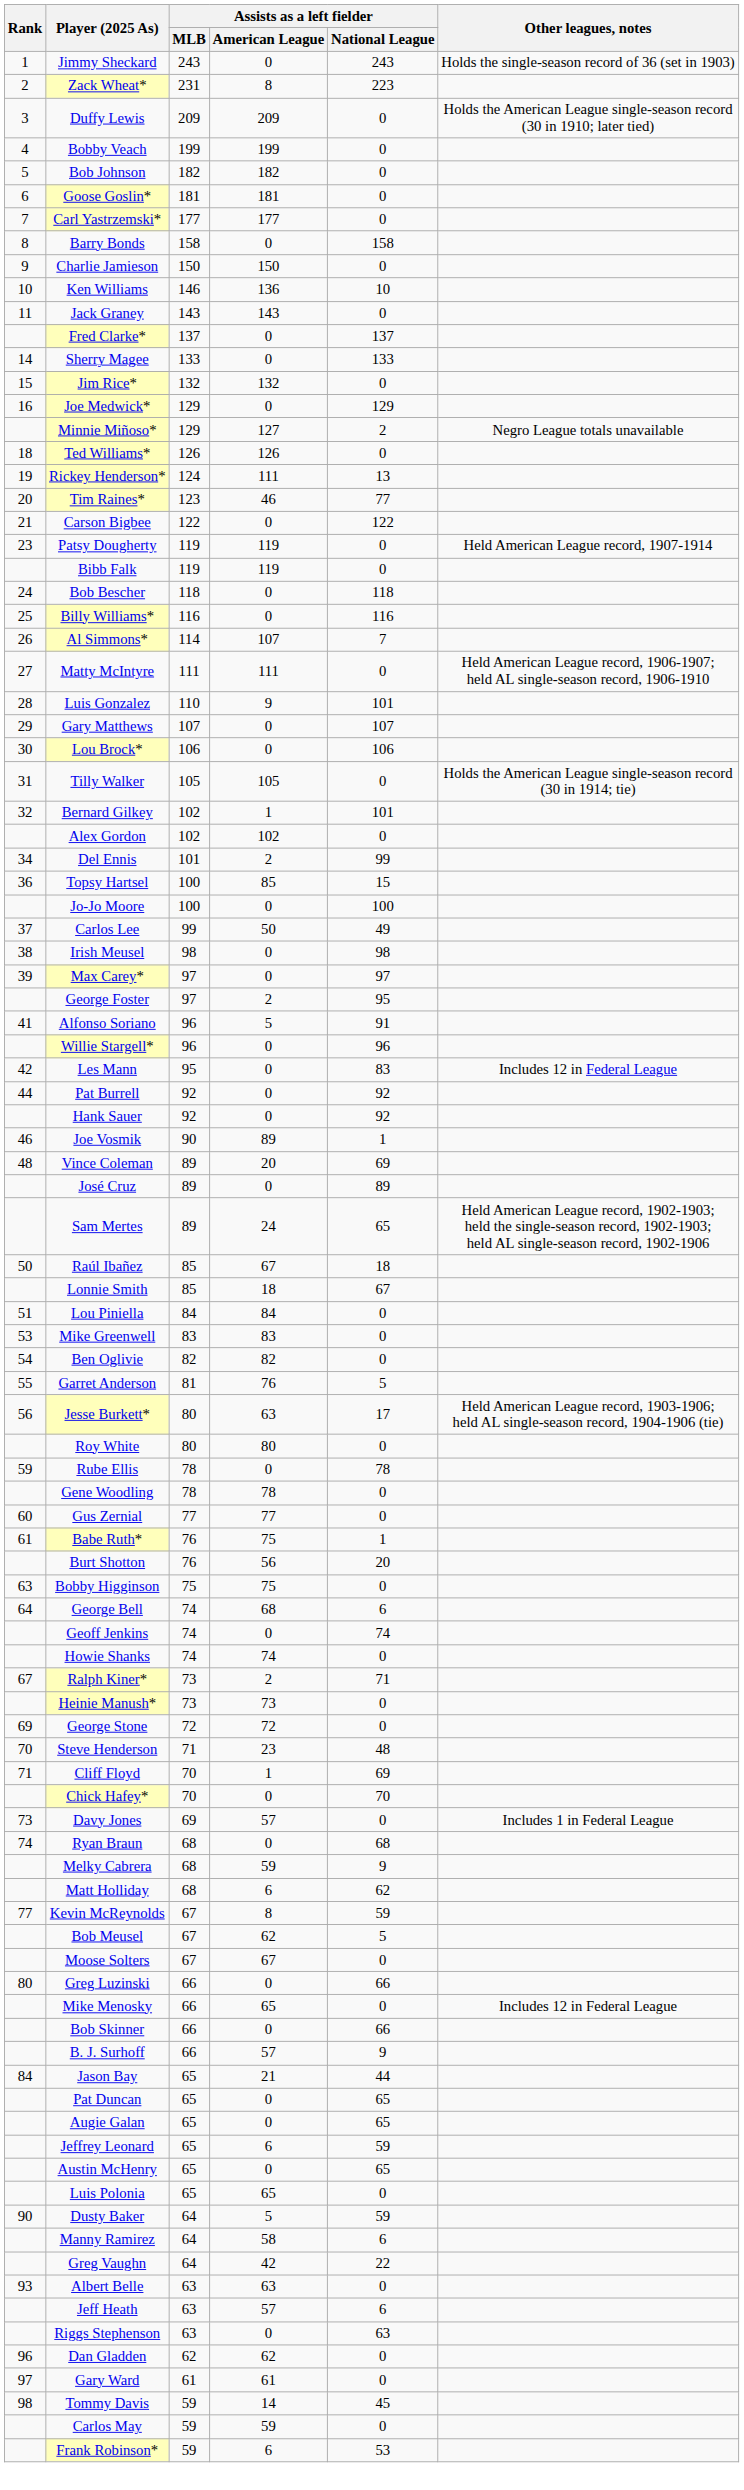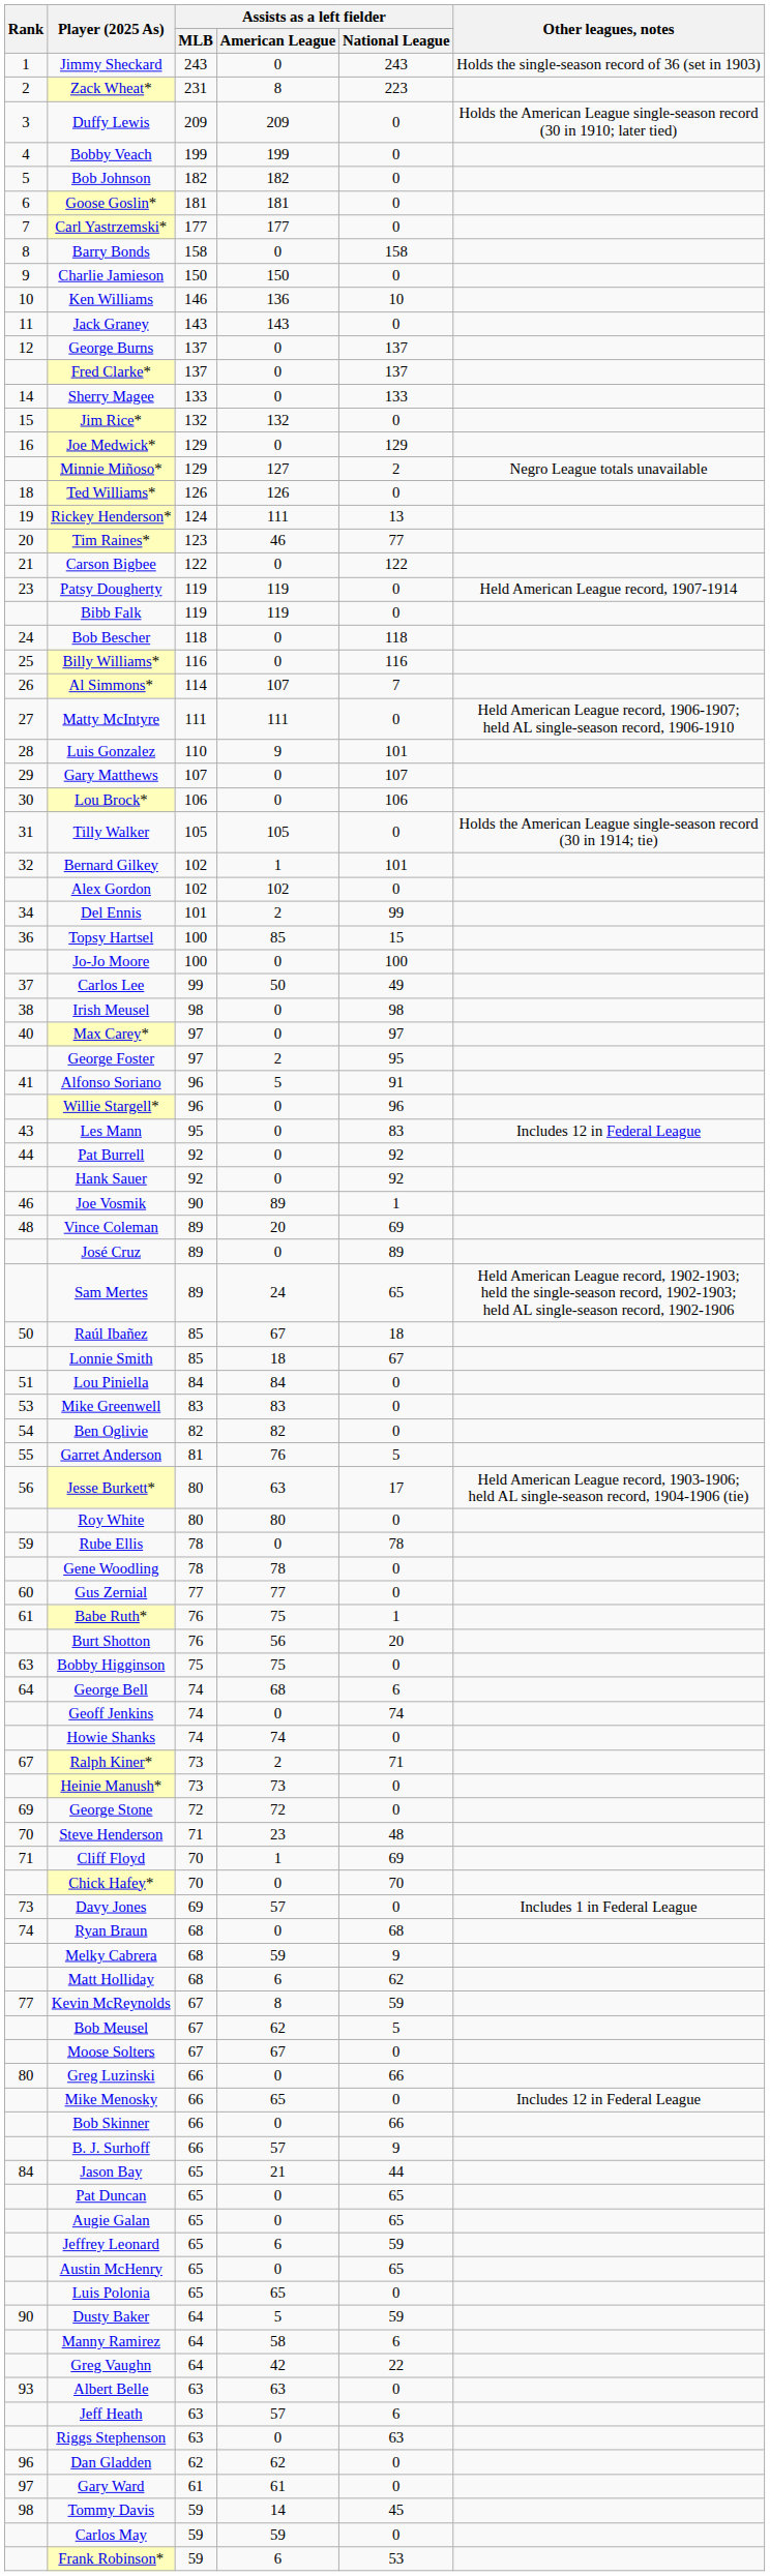 <table class="wikitable sortable" style="text-align:center">
 <tr style="white-space:nowrap;">
 <th rowspan=2>Rank</th>
 <th rowspan=2 scope="col">Player (2025 As)</th>
 <th colspan=3>Assists as a left fielder</th>
 <th rowspan=2>Other leagues, notes</th>
 </tr>
 <tr>
 <th>MLB</th>
 <th>American League</th>
 <th>National League</th>
 </tr>
 <tr>
 <td>1</td>
 <td><a href='#'>Jimmy Sheckard</a> </td>
 <td>243</td>
 <td>0</td>
 <td>243</td>
 <td>Holds the single-season record of 36 (set in 1903)</td>
 </tr>
 <tr>
 <td>2</td>
 <td style="background:#ffffbb;"><a href='#'>Zack Wheat</a>*</td>
 <td>231</td>
 <td>8</td>
 <td>223</td>
 <td></td>
 </tr>
 <tr>
 <td>3</td>
 <td><a href='#'>Duffy Lewis</a></td>
 <td>209</td>
 <td>209</td>
 <td>0</td>
 <td>Holds the American League single-season record <br>(30 in 1910; later tied)</td>
 </tr>
 <tr>
 <td>4</td>
 <td><a href='#'>Bobby Veach</a></td>
 <td>199</td>
 <td>199</td>
 <td>0</td>
 <td></td>
 </tr>
 <tr>
 <td>5</td>
 <td><a href='#'>Bob Johnson</a></td>
 <td>182</td>
 <td>182</td>
 <td>0</td>
 <td></td>
 </tr>
 <tr>
 <td>6</td>
 <td style="background:#ffffbb;"><a href='#'>Goose Goslin</a>*</td>
 <td>181</td>
 <td>181</td>
 <td>0</td>
 <td></td>
 </tr>
 <tr>
 <td>7</td>
 <td style="background:#ffffbb;"><a href='#'>Carl Yastrzemski</a>*</td>
 <td>177</td>
 <td>177</td>
 <td>0</td>
 <td></td>
 </tr>
 <tr>
 <td>8</td>
 <td><a href='#'>Barry Bonds</a></td>
 <td>158</td>
 <td>0</td>
 <td>158</td>
 <td></td>
 </tr>
 <tr>
 <td>9</td>
 <td><a href='#'>Charlie Jamieson</a></td>
 <td>150</td>
 <td>150</td>
 <td>0</td>
 <td></td>
 </tr>
 <tr>
 <td>10</td>
 <td><a href='#'>Ken Williams</a></td>
 <td>146</td>
 <td>136</td>
 <td>10</td>
 <td></td>
 </tr>
 <tr>
 <td>11</td>
 <td><a href='#'>Jack Graney</a></td>
 <td>143</td>
 <td>143</td>
 <td>0</td>
+<td></td>
+</tr>
+<tr>
+<td>12</td>
+<td><a href='#'>George Burns</a></td>
+<td>137</td>
+<td>0</td>
+<td>137</td>
 <td></td>
 </tr>
 <tr>
 <td></td>
 <td style="background:#ffffbb;"><a href='#'>Fred Clarke</a>* </td>
 <td>137</td>
 <td>0</td>
 <td>137</td>
 <td></td>
 </tr>
 <tr>
 <td>14</td>
 <td><a href='#'>Sherry Magee</a></td>
 <td>133</td>
 <td>0</td>
 <td>133</td>
 <td></td>
 </tr>
 <tr>
 <td>15</td>
 <td style="background:#ffffbb;"><a href='#'>Jim Rice</a>*</td>
 <td>132</td>
 <td>132</td>
 <td>0</td>
 <td></td>
 </tr>
 <tr>
 <td>16</td>
 <td style="background:#ffffbb;"><a href='#'>Joe Medwick</a>*</td>
 <td>129</td>
 <td>0</td>
 <td>129</td>
 <td></td>
 </tr>
 <tr>
 <td></td>
 <td style="background:#ffffbb;"><a href='#'>Minnie Miñoso</a>*</td>
 <td>129</td>
 <td>127</td>
 <td>2</td>
 <td>Negro League totals unavailable</td>
 </tr>
 <tr>
 <td>18</td>
 <td style="background:#ffffbb;"><a href='#'>Ted Williams</a>*</td>
 <td>126</td>
 <td>126</td>
 <td>0</td>
 <td></td>
 </tr>
 <tr>
 <td>19</td>
 <td style="background:#ffffbb;"><a href='#'>Rickey Henderson</a>*</td>
 <td>124</td>
 <td>111</td>
 <td>13</td>
 <td></td>
 </tr>
 <tr>
 <td>20</td>
 <td style="background:#ffffbb;"><a href='#'>Tim Raines</a>*</td>
 <td>123</td>
 <td>46</td>
 <td>77</td>
 <td></td>
 </tr>
 <tr>
 <td>21</td>
 <td><a href='#'>Carson Bigbee</a></td>
 <td>122</td>
 <td>0</td>
 <td>122</td>
 <td></td>
 </tr>
 <tr>
 <td>23</td>
 <td><a href='#'>Patsy Dougherty</a></td>
 <td>119</td>
 <td>119</td>
 <td>0</td>
 <td>Held American League record, 1907-1914</td>
 </tr>
 <tr>
 <td></td>
 <td><a href='#'>Bibb Falk</a></td>
 <td>119</td>
 <td>119</td>
 <td>0</td>
 <td></td>
 </tr>
 <tr>
 <td>24</td>
 <td><a href='#'>Bob Bescher</a></td>
 <td>118</td>
 <td>0</td>
 <td>118</td>
 <td></td>
 </tr>
 <tr>
 <td>25</td>
 <td style="background:#ffffbb;"><a href='#'>Billy Williams</a>*</td>
 <td>116</td>
 <td>0</td>
 <td>116</td>
 <td></td>
 </tr>
 <tr>
 <td>26</td>
 <td style="background:#ffffbb;"><a href='#'>Al Simmons</a>*</td>
 <td>114</td>
 <td>107</td>
 <td>7</td>
 <td></td>
 </tr>
 <tr>
 <td>27</td>
 <td><a href='#'>Matty McIntyre</a></td>
 <td>111</td>
 <td>111</td>
 <td>0</td>
 <td>Held American League record, 1906-1907; <br>held AL single-season record, 1906-1910</td>
 </tr>
 <tr>
 <td>28</td>
 <td><a href='#'>Luis Gonzalez</a></td>
 <td>110</td>
 <td>9</td>
 <td>101</td>
 <td></td>
 </tr>
 <tr>
 <td>29</td>
 <td><a href='#'>Gary Matthews</a></td>
 <td>107</td>
 <td>0</td>
 <td>107</td>
 <td></td>
 </tr>
 <tr>
 <td>30</td>
 <td style="background:#ffffbb;"><a href='#'>Lou Brock</a>*</td>
 <td>106</td>
 <td>0</td>
 <td>106</td>
 <td></td>
 </tr>
 <tr>
 <td>31</td>
 <td><a href='#'>Tilly Walker</a></td>
 <td>105</td>
 <td>105</td>
 <td>0</td>
 <td>Holds the American League single-season record <br>(30 in 1914; tie)</td>
 </tr>
 <tr>
 <td>32</td>
 <td><a href='#'>Bernard Gilkey</a></td>
 <td>102</td>
 <td>1</td>
 <td>101</td>
 <td></td>
 </tr>
 <tr>
 <td></td>
 <td><a href='#'>Alex Gordon</a></td>
 <td>102</td>
 <td>102</td>
 <td>0</td>
 <td></td>
 </tr>
 <tr>
 <td>34</td>
 <td><a href='#'>Del Ennis</a></td>
 <td>101</td>
 <td>2</td>
 <td>99</td>
 <td></td>
 </tr>
 <tr>
 <td>36</td>
 <td><a href='#'>Topsy Hartsel</a> </td>
 <td>100</td>
 <td>85</td>
 <td>15</td>
 <td></td>
 </tr>
 <tr>
 <td></td>
 <td><a href='#'>Jo-Jo Moore</a></td>
 <td>100</td>
 <td>0</td>
 <td>100</td>
 <td></td>
 </tr>
 <tr>
 <td>37</td>
 <td><a href='#'>Carlos Lee</a></td>
 <td>99</td>
 <td>50</td>
 <td>49</td>
 <td></td>
 </tr>
 <tr>
 <td>38</td>
 <td><a href='#'>Irish Meusel</a></td>
 <td>98</td>
 <td>0</td>
 <td>98</td>
 <td></td>
 </tr>
 <tr>
-<td>39</td>
+<td>40</td>
 <td style="background:#ffffbb;"><a href='#'>Max Carey</a>*</td>
 <td>97</td>
 <td>0</td>
 <td>97</td>
 <td></td>
 </tr>
 <tr>
 <td></td>
 <td><a href='#'>George Foster</a></td>
 <td>97</td>
 <td>2</td>
 <td>95</td>
 <td></td>
 </tr>
 <tr>
 <td>41</td>
 <td><a href='#'>Alfonso Soriano</a></td>
 <td>96</td>
 <td>5</td>
 <td>91</td>
 <td></td>
 </tr>
 <tr>
 <td></td>
 <td style="background:#ffffbb;"><a href='#'>Willie Stargell</a>*</td>
 <td>96</td>
 <td>0</td>
 <td>96</td>
 <td></td>
 </tr>
 <tr>
-<td>42</td>
+<td>43</td>
 <td><a href='#'>Les Mann</a></td>
 <td>95</td>
 <td>0</td>
 <td>83</td>
 <td>Includes 12 in <a href='#'>Federal League</a></td>
 </tr>
 <tr>
 <td>44</td>
 <td><a href='#'>Pat Burrell</a></td>
 <td>92</td>
 <td>0</td>
 <td>92</td>
 <td></td>
 </tr>
 <tr>
 <td></td>
 <td><a href='#'>Hank Sauer</a></td>
 <td>92</td>
 <td>0</td>
 <td>92</td>
 <td></td>
 </tr>
 <tr>
 <td>46</td>
 <td><a href='#'>Joe Vosmik</a></td>
 <td>90</td>
 <td>89</td>
 <td>1</td>
 <td></td>
 </tr>
 <tr>
 <td>48</td>
 <td><a href='#'>Vince Coleman</a></td>
 <td>89</td>
 <td>20</td>
 <td>69</td>
 <td></td>
 </tr>
 <tr>
 <td></td>
 <td><a href='#'>José Cruz</a></td>
 <td>89</td>
 <td>0</td>
 <td>89</td>
 <td></td>
 </tr>
 <tr>
 <td></td>
 <td><a href='#'>Sam Mertes</a> </td>
 <td>89</td>
 <td>24</td>
 <td>65</td>
 <td>Held American League record, 1902-1903; <br>held the single-season record, 1902-1903; <br>held AL single-season record, 1902-1906</td>
 </tr>
 <tr>
 <td>50</td>
 <td><a href='#'>Raúl Ibañez</a></td>
 <td>85</td>
 <td>67</td>
 <td>18</td>
 <td></td>
 </tr>
 <tr>
 <td></td>
 <td><a href='#'>Lonnie Smith</a></td>
 <td>85</td>
 <td>18</td>
 <td>67</td>
 <td></td>
 </tr>
 <tr>
 <td>51</td>
 <td><a href='#'>Lou Piniella</a></td>
 <td>84</td>
 <td>84</td>
 <td>0</td>
 <td></td>
 </tr>
 <tr>
 <td>53</td>
 <td><a href='#'>Mike Greenwell</a></td>
 <td>83</td>
 <td>83</td>
 <td>0</td>
 <td></td>
 </tr>
 <tr>
 <td>54</td>
 <td><a href='#'>Ben Oglivie</a></td>
 <td>82</td>
 <td>82</td>
 <td>0</td>
 <td></td>
 </tr>
 <tr>
 <td>55</td>
 <td><a href='#'>Garret Anderson</a></td>
 <td>81</td>
 <td>76</td>
 <td>5</td>
 <td></td>
 </tr>
 <tr>
 <td>56</td>
 <td style="background:#ffffbb;"><a href='#'>Jesse Burkett</a>* </td>
 <td>80</td>
 <td>63</td>
 <td>17</td>
 <td>Held American League record, 1903-1906; <br>held AL single-season record, 1904-1906 (tie)</td>
 </tr>
 <tr>
 <td></td>
 <td><a href='#'>Roy White</a></td>
 <td>80</td>
 <td>80</td>
 <td>0</td>
 <td></td>
 </tr>
 <tr>
 <td>59</td>
 <td><a href='#'>Rube Ellis</a></td>
 <td>78</td>
 <td>0</td>
 <td>78</td>
 <td></td>
 </tr>
 <tr>
 <td></td>
 <td><a href='#'>Gene Woodling</a></td>
 <td>78</td>
 <td>78</td>
 <td>0</td>
 <td></td>
 </tr>
 <tr>
 <td>60</td>
 <td><a href='#'>Gus Zernial</a></td>
 <td>77</td>
 <td>77</td>
 <td>0</td>
 <td></td>
 </tr>
 <tr>
 <td>61</td>
 <td style="background:#ffffbb;"><a href='#'>Babe Ruth</a>*</td>
 <td>76</td>
 <td>75</td>
 <td>1</td>
 <td></td>
 </tr>
 <tr>
 <td></td>
 <td><a href='#'>Burt Shotton</a></td>
 <td>76</td>
 <td>56</td>
 <td>20</td>
 <td></td>
 </tr>
 <tr>
 <td>63</td>
 <td><a href='#'>Bobby Higginson</a></td>
 <td>75</td>
 <td>75</td>
 <td>0</td>
 <td></td>
 </tr>
 <tr>
 <td>64</td>
 <td><a href='#'>George Bell</a></td>
 <td>74</td>
 <td>68</td>
 <td>6</td>
 <td></td>
 </tr>
 <tr>
 <td></td>
 <td><a href='#'>Geoff Jenkins</a></td>
 <td>74</td>
 <td>0</td>
 <td>74</td>
 <td></td>
 </tr>
 <tr>
 <td></td>
 <td><a href='#'>Howie Shanks</a></td>
 <td>74</td>
 <td>74</td>
 <td>0</td>
 <td></td>
 </tr>
 <tr>
 <td>67</td>
 <td style="background:#ffffbb;"><a href='#'>Ralph Kiner</a>*</td>
 <td>73</td>
 <td>2</td>
 <td>71</td>
 <td></td>
 </tr>
 <tr>
 <td></td>
 <td style="background:#ffffbb;"><a href='#'>Heinie Manush</a>*</td>
 <td>73</td>
 <td>73</td>
 <td>0</td>
 <td></td>
 </tr>
 <tr>
 <td>69</td>
 <td><a href='#'>George Stone</a></td>
 <td>72</td>
 <td>72</td>
 <td>0</td>
 <td></td>
 </tr>
 <tr>
 <td>70</td>
 <td><a href='#'>Steve Henderson</a></td>
 <td>71</td>
 <td>23</td>
 <td>48</td>
 <td></td>
 </tr>
 <tr>
 <td>71</td>
 <td><a href='#'>Cliff Floyd</a></td>
 <td>70</td>
 <td>1</td>
 <td>69</td>
 <td></td>
 </tr>
 <tr>
 <td></td>
 <td style="background:#ffffbb;"><a href='#'>Chick Hafey</a>*</td>
 <td>70</td>
 <td>0</td>
 <td>70</td>
 <td></td>
 </tr>
 <tr>
 <td>73</td>
 <td><a href='#'>Davy Jones</a></td>
 <td>69</td>
 <td>57</td>
 <td>0</td>
 <td>Includes 1 in Federal League</td>
 </tr>
 <tr>
 <td>74</td>
 <td><a href='#'>Ryan Braun</a></td>
 <td>68</td>
 <td>0</td>
 <td>68</td>
 <td></td>
 </tr>
 <tr>
 <td></td>
 <td><a href='#'>Melky Cabrera</a></td>
 <td>68</td>
 <td>59</td>
 <td>9</td>
 <td></td>
 </tr>
 <tr>
 <td></td>
 <td><a href='#'>Matt Holliday</a></td>
 <td>68</td>
 <td>6</td>
 <td>62</td>
 <td></td>
 </tr>
 <tr>
 <td>77</td>
 <td><a href='#'>Kevin McReynolds</a></td>
 <td>67</td>
 <td>8</td>
 <td>59</td>
 <td></td>
 </tr>
 <tr>
 <td></td>
 <td><a href='#'>Bob Meusel</a></td>
 <td>67</td>
 <td>62</td>
 <td>5</td>
 <td></td>
 </tr>
 <tr>
 <td></td>
 <td><a href='#'>Moose Solters</a></td>
 <td>67</td>
 <td>67</td>
 <td>0</td>
 <td></td>
 </tr>
 <tr>
 <td>80</td>
 <td><a href='#'>Greg Luzinski</a></td>
 <td>66</td>
 <td>0</td>
 <td>66</td>
 <td></td>
 </tr>
 <tr>
 <td></td>
 <td><a href='#'>Mike Menosky</a></td>
 <td>66</td>
 <td>65</td>
 <td>0</td>
 <td>Includes 12 in Federal League</td>
 </tr>
 <tr>
 <td></td>
 <td><a href='#'>Bob Skinner</a></td>
 <td>66</td>
 <td>0</td>
 <td>66</td>
 <td></td>
 </tr>
 <tr>
 <td></td>
 <td><a href='#'>B. J. Surhoff</a></td>
 <td>66</td>
 <td>57</td>
 <td>9</td>
 <td></td>
 </tr>
 <tr>
 <td>84</td>
 <td><a href='#'>Jason Bay</a></td>
 <td>65</td>
 <td>21</td>
 <td>44</td>
 <td></td>
 </tr>
 <tr>
 <td></td>
 <td><a href='#'>Pat Duncan</a></td>
 <td>65</td>
 <td>0</td>
 <td>65</td>
 <td></td>
 </tr>
 <tr>
 <td></td>
 <td><a href='#'>Augie Galan</a></td>
 <td>65</td>
 <td>0</td>
 <td>65</td>
 <td></td>
 </tr>
 <tr>
 <td></td>
 <td><a href='#'>Jeffrey Leonard</a></td>
 <td>65</td>
 <td>6</td>
 <td>59</td>
 <td></td>
 </tr>
 <tr>
 <td></td>
 <td><a href='#'>Austin McHenry</a></td>
 <td>65</td>
 <td>0</td>
 <td>65</td>
 <td></td>
 </tr>
 <tr>
 <td></td>
 <td><a href='#'>Luis Polonia</a></td>
 <td>65</td>
 <td>65</td>
 <td>0</td>
 <td></td>
 </tr>
 <tr>
 <td>90</td>
 <td><a href='#'>Dusty Baker</a></td>
 <td>64</td>
 <td>5</td>
 <td>59</td>
 <td></td>
 </tr>
 <tr>
 <td></td>
 <td><a href='#'>Manny Ramirez</a></td>
 <td>64</td>
 <td>58</td>
 <td>6</td>
 <td></td>
 </tr>
 <tr>
 <td></td>
 <td><a href='#'>Greg Vaughn</a></td>
 <td>64</td>
 <td>42</td>
 <td>22</td>
 <td></td>
 </tr>
 <tr>
 <td>93</td>
 <td><a href='#'>Albert Belle</a></td>
 <td>63</td>
 <td>63</td>
 <td>0</td>
 <td></td>
 </tr>
 <tr>
 <td></td>
 <td><a href='#'>Jeff Heath</a></td>
 <td>63</td>
 <td>57</td>
 <td>6</td>
 <td></td>
 </tr>
 <tr>
 <td></td>
 <td><a href='#'>Riggs Stephenson</a></td>
 <td>63</td>
 <td>0</td>
 <td>63</td>
 <td></td>
 </tr>
 <tr>
 <td>96</td>
 <td><a href='#'>Dan Gladden</a></td>
 <td>62</td>
 <td>62</td>
 <td>0</td>
 <td></td>
 </tr>
 <tr>
 <td>97</td>
 <td><a href='#'>Gary Ward</a></td>
 <td>61</td>
 <td>61</td>
 <td>0</td>
 <td></td>
 </tr>
 <tr>
 <td>98</td>
 <td><a href='#'>Tommy Davis</a></td>
 <td>59</td>
 <td>14</td>
 <td>45</td>
 <td></td>
 </tr>
 <tr>
 <td></td>
 <td><a href='#'>Carlos May</a></td>
 <td>59</td>
 <td>59</td>
 <td>0</td>
 <td></td>
 </tr>
 <tr>
 <td></td>
 <td style="background:#ffffbb;"><a href='#'>Frank Robinson</a>*</td>
 <td>59</td>
 <td>6</td>
 <td>53</td>
 <td></td>
 </tr>
 </table>
